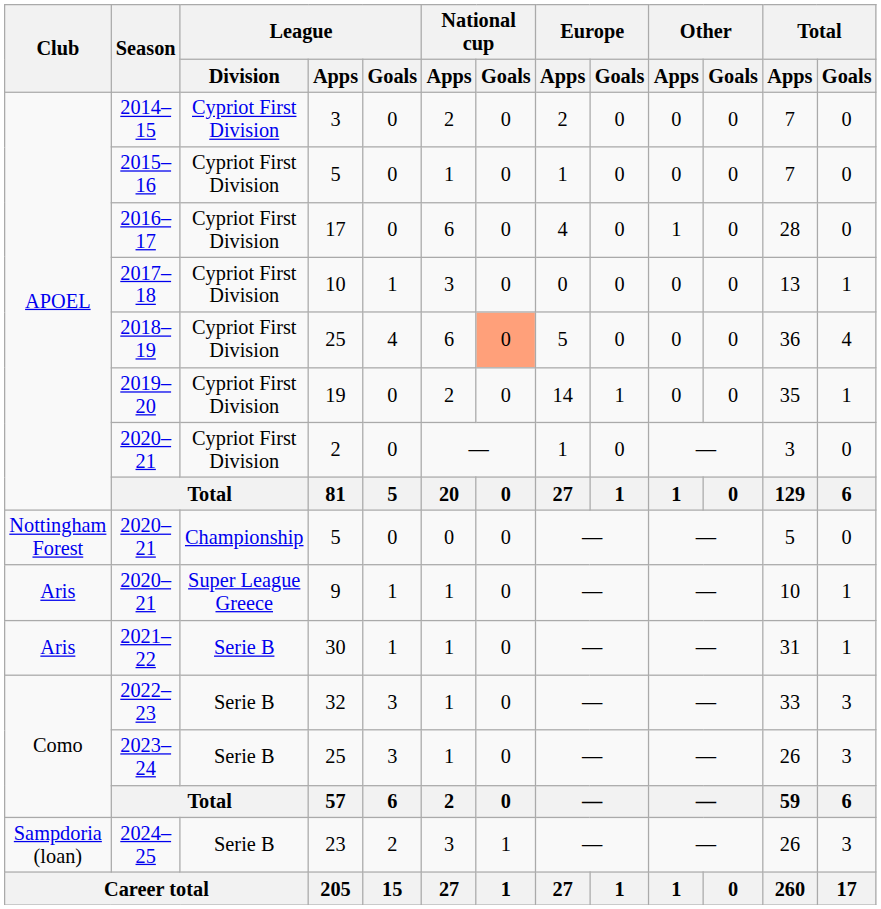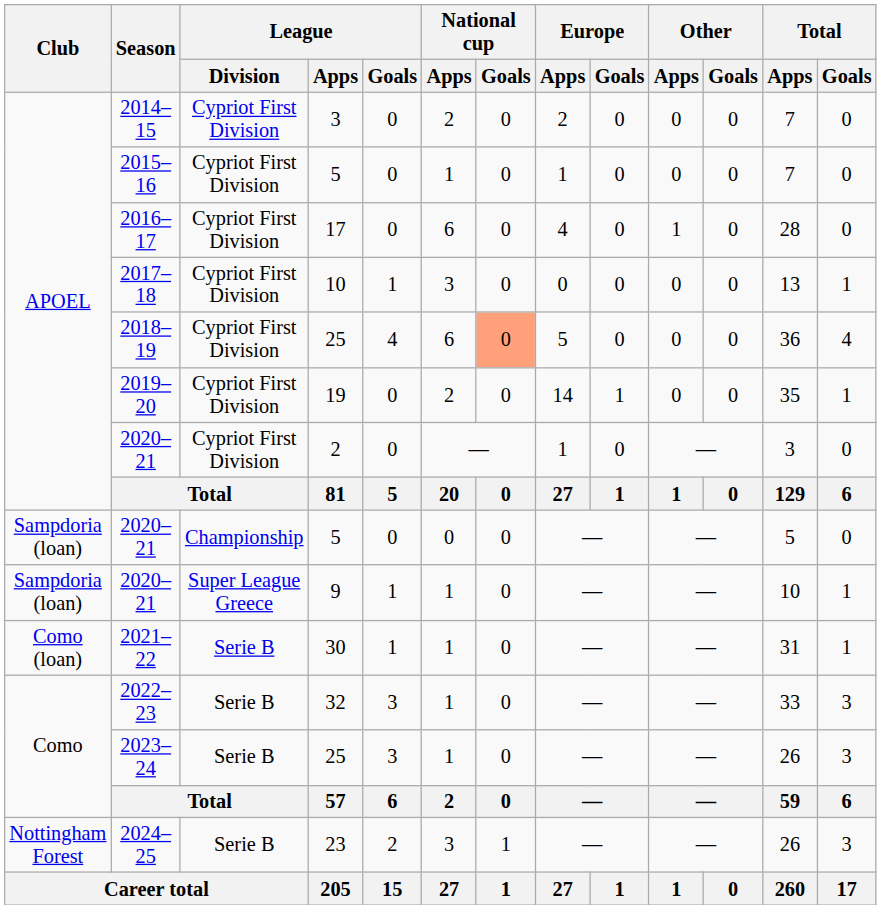 <table class="wikitable" style="text-align:center">
 <tr>
 <th rowspan="2">Club</th>
 <th rowspan="2">Season</th>
 <th colspan="3">League</th>
 <th colspan="2">National cup</th>
 <th colspan="2">Europe</th>
 <th colspan="2">Other</th>
 <th colspan="2">Total</th>
 </tr>
 <tr>
 <th>Division</th>
 <th>Apps</th>
 <th>Goals</th>
 <th>Apps</th>
 <th>Goals</th>
 <th>Apps</th>
 <th>Goals</th>
 <th>Apps</th>
 <th>Goals</th>
 <th>Apps</th>
 <th>Goals</th>
 </tr>
 <tr>
 <td rowspan="8"><a href='#'>APOEL</a></td>
 <td><a href='#'>2014–15</a></td>
 <td><a href='#'>Cypriot First Division</a></td>
 <td>3</td>
 <td>0</td>
 <td>2</td>
 <td>0</td>
 <td>2</td>
 <td>0</td>
 <td>0</td>
 <td>0</td>
 <td>7</td>
 <td>0</td>
 </tr>
 <tr>
 <td><a href='#'>2015–16</a></td>
 <td>Cypriot First Division</td>
 <td>5</td>
 <td>0</td>
 <td>1</td>
 <td>0</td>
 <td>1</td>
 <td>0</td>
 <td>0</td>
 <td>0</td>
 <td>7</td>
 <td>0</td>
 </tr>
 <tr>
 <td><a href='#'>2016–17</a></td>
 <td>Cypriot First Division</td>
 <td>17</td>
 <td>0</td>
 <td>6</td>
 <td>0</td>
 <td>4</td>
 <td>0</td>
 <td>1</td>
 <td>0</td>
 <td>28</td>
 <td>0</td>
 </tr>
 <tr>
 <td><a href='#'>2017–18</a></td>
 <td>Cypriot First Division</td>
 <td>10</td>
 <td>1</td>
 <td>3</td>
 <td>0</td>
 <td>0</td>
 <td>0</td>
 <td>0</td>
 <td>0</td>
 <td>13</td>
 <td>1</td>
 </tr>
 <tr>
 <td><a href='#'>2018–19</a></td>
 <td>Cypriot First Division</td>
 <td>25</td>
 <td>4</td>
 <td>6</td>
 <td style="background: lightsalmon;">0</td>
 <td>5</td>
 <td>0</td>
 <td>0</td>
 <td>0</td>
 <td>36</td>
 <td>4</td>
 </tr>
 <tr>
 <td><a href='#'>2019–20</a></td>
 <td>Cypriot First Division</td>
 <td>19</td>
 <td>0</td>
 <td>2</td>
 <td>0</td>
 <td>14</td>
 <td>1</td>
 <td>0</td>
 <td>0</td>
 <td>35</td>
 <td>1</td>
 </tr>
 <tr>
 <td><a href='#'>2020–21</a></td>
 <td>Cypriot First Division</td>
 <td>2</td>
 <td>0</td>
 <td colspan="2">—</td>
 <td>1</td>
 <td>0</td>
 <td colspan="2">—</td>
 <td>3</td>
 <td>0</td>
 </tr>
 <tr>
 <th colspan="2">Total</th>
 <th>81</th>
 <th>5</th>
 <th>20</th>
 <th>0</th>
 <th>27</th>
 <th>1</th>
 <th>1</th>
 <th>0</th>
 <th>129</th>
 <th>6</th>
 </tr>
 <tr>
-<td><a href='#'>Nottingham Forest</a></td>
+<td><a href='#'>Sampdoria</a> (loan)</td>
 <td><a href='#'>2020–21</a></td>
 <td><a href='#'>Championship</a></td>
 <td>5</td>
 <td>0</td>
 <td>0</td>
 <td>0</td>
 <td colspan="2">—</td>
 <td colspan="2">—</td>
 <td>5</td>
 <td>0</td>
 </tr>
 <tr>
-<td><a href='#'>Aris</a></td>
+<td><a href='#'>Sampdoria</a> (loan)</td>
 <td><a href='#'>2020–21</a></td>
 <td><a href='#'>Super League Greece</a></td>
 <td>9</td>
 <td>1</td>
 <td>1</td>
 <td>0</td>
 <td colspan="2">—</td>
 <td colspan="2">—</td>
 <td>10</td>
 <td>1</td>
 </tr>
 <tr>
-<td><a href='#'>Aris</a></td>
+<td><a href='#'>Como</a> (loan)</td>
 <td><a href='#'>2021–22</a></td>
 <td><a href='#'>Serie B</a></td>
 <td>30</td>
 <td>1</td>
 <td>1</td>
 <td>0</td>
 <td colspan="2">—</td>
 <td colspan="2">—</td>
 <td>31</td>
 <td>1</td>
 </tr>
 <tr>
 <td rowspan="3">Como</td>
 <td><a href='#'>2022–23</a></td>
 <td>Serie B</td>
 <td>32</td>
 <td>3</td>
 <td>1</td>
 <td>0</td>
 <td colspan="2">—</td>
 <td colspan="2">—</td>
 <td>33</td>
 <td>3</td>
 </tr>
 <tr>
 <td><a href='#'>2023–24</a></td>
 <td>Serie B</td>
 <td>25</td>
 <td>3</td>
 <td>1</td>
 <td>0</td>
 <td colspan="2">—</td>
 <td colspan="2">—</td>
 <td>26</td>
 <td>3</td>
 </tr>
 <tr>
 <th colspan="2">Total</th>
 <th>57</th>
 <th>6</th>
 <th>2</th>
 <th>0</th>
 <th colspan="2">—</th>
 <th colspan="2">—</th>
 <th>59</th>
 <th>6</th>
 </tr>
 <tr>
-<td><a href='#'>Sampdoria</a> (loan)</td>
+<td><a href='#'>Nottingham Forest</a></td>
 <td><a href='#'>2024–25</a></td>
 <td>Serie B</td>
 <td>23</td>
 <td>2</td>
 <td>3</td>
 <td>1</td>
 <td colspan="2">—</td>
 <td colspan="2">—</td>
 <td>26</td>
 <td>3</td>
 </tr>
 <tr>
 <th colspan="3">Career total</th>
 <th>205</th>
 <th>15</th>
 <th>27</th>
 <th>1</th>
 <th>27</th>
 <th>1</th>
 <th>1</th>
 <th>0</th>
 <th>260</th>
 <th>17</th>
 </tr>
 </table>
